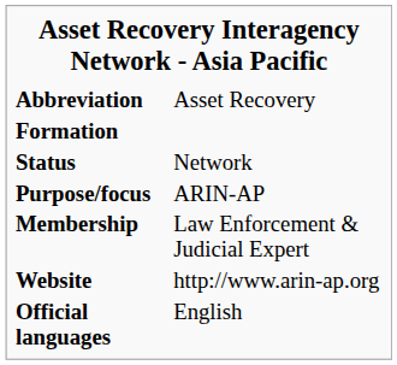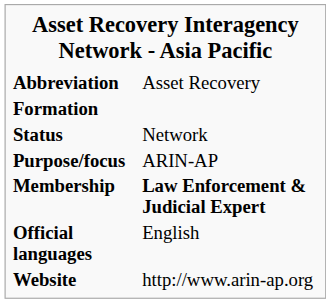 <table class=infobox width=275px>
 <tr>
 <td colspan=2 style="font-size:120%; text-align:center;"><strong>Asset Recovery Interagency Network - Asia Pacific</strong></td>
 </tr>
 <tr>
 <td colspan=2 style="text-align:center"></td>
 </tr>
 <tr>
 <td><strong>Abbreviation</strong></td>
 <td>Asset Recovery</td>
 </tr>
 <tr>
 <td><strong>Formation</strong></td>
 <td></td>
 </tr>
 <tr>
 <td><strong>Status</strong></td>
 <td>Network</td>
 </tr>
 <tr>
 <td><strong>Purpose/focus</strong></td>
 <td>ARIN-AP</td>
 </tr>
 <tr>
 <td><strong>Membership</strong></td>
-<td>Law Enforcement & Judicial Expert</td>
+<td><strong>Law Enforcement & Judicial Expert</strong></td>
+</tr>
+<tr>
+<td><strong>Official languages</strong></td>
+<td>English</td>
 </tr>
 <tr>
 <td><strong>Website</strong></td>
 <td>http://www.arin-ap.org</td>
 </tr>
-<tr>
-<td><strong>Official languages</strong></td>
-<td>English</td>
-</tr>
 </table>
